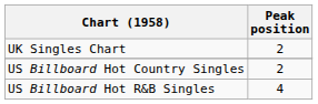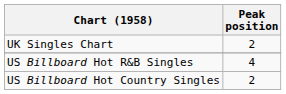 <table class="wikitable sortable">
 <tr>
 <th>Chart (1958)</th>
 <th>Peak<br>position</th>
 </tr>
 <tr>
 <td>UK Singles Chart</td>
 <td align="center">2</td>
 </tr>
 <tr>
 </tr>
 <tr>
+<td>US <em>Billboard</em> Hot R&B Singles</td>
+<td align="center">4</td>
+</tr>
+<tr>
 <td>US <em>Billboard</em> Hot Country Singles</td>
 <td align="center">2</td>
 </tr>
-<tr>
-<td>US <em>Billboard</em> Hot R&B Singles</td>
-<td align="center">4</td>
-</tr>
 </table>
